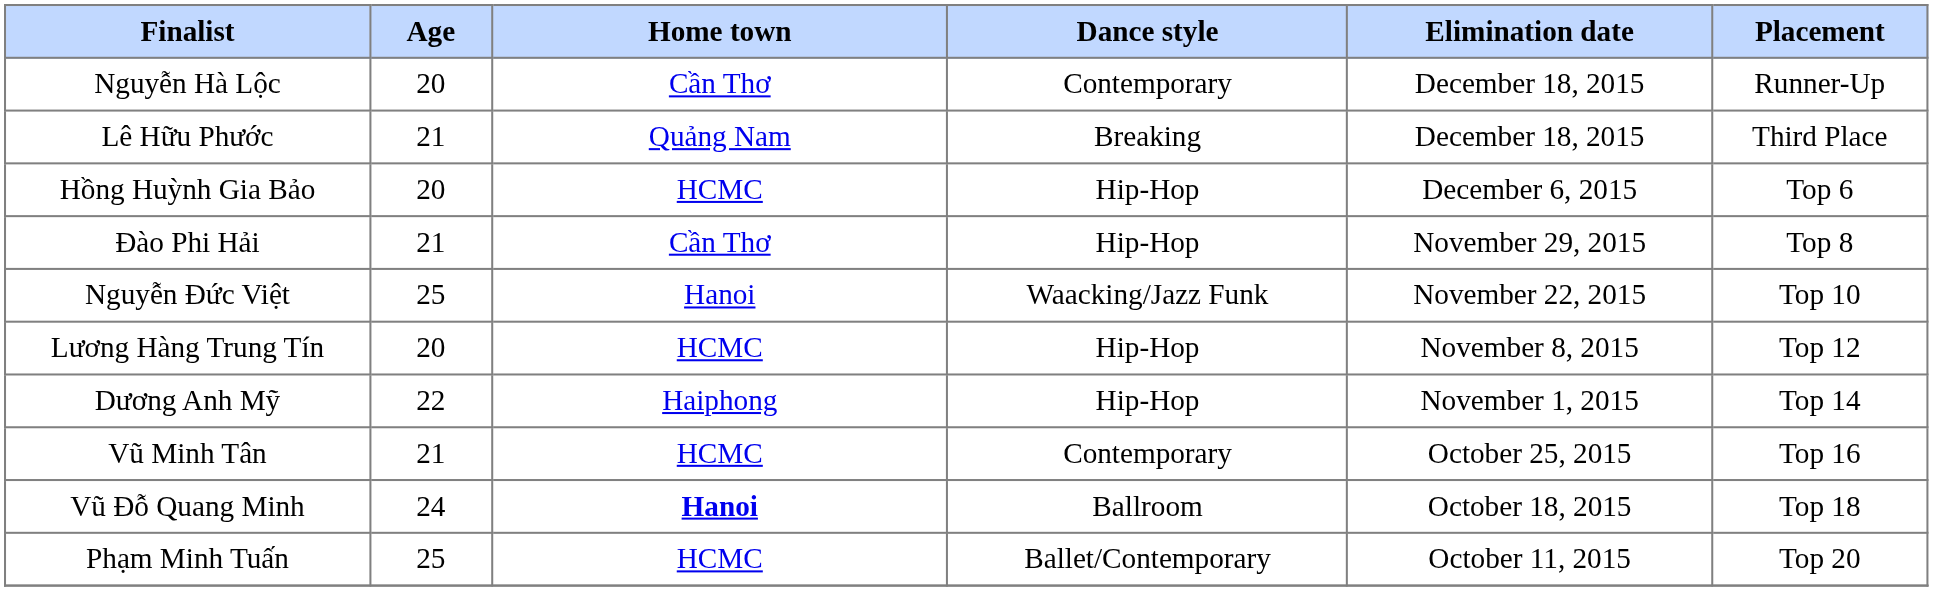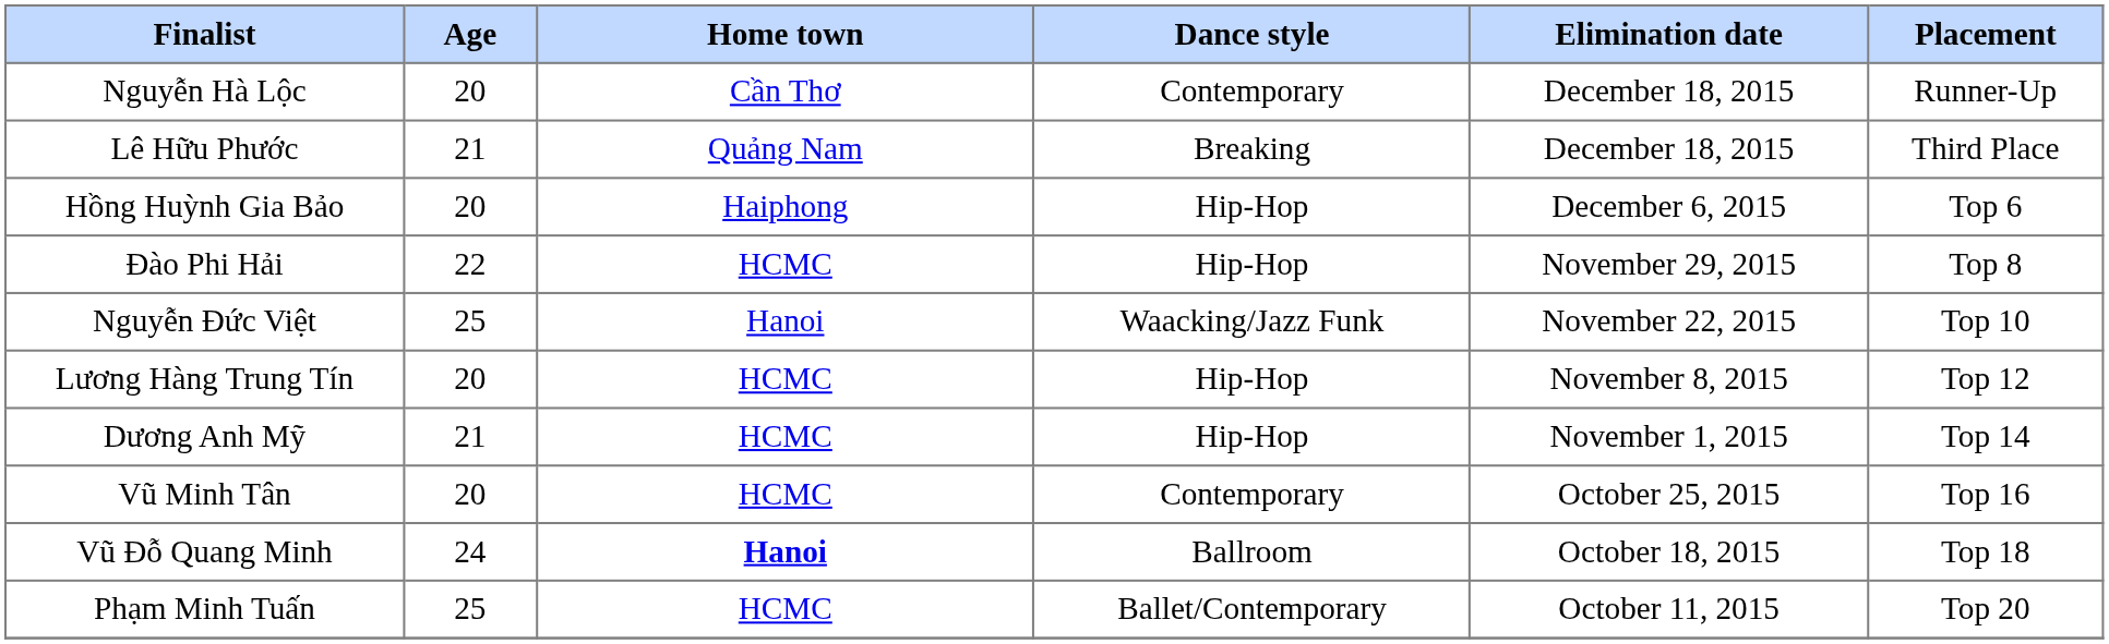 <table border="1" cellpadding="4" cellspacing="0" style="text-align:center; font-size:90%; border-collapse:collapse; width:75%;">
 <tr style="background:#C1D8FF;">
 <th style="width:12%;">Finalist</th>
 <th style="width:4%; text-align:center;">Age</th>
 <th style="width:15%;">Home town</th>
 <th style="width:12%;">Dance style</th>
 <th style="width:12%;">Elimination date</th>
 <th style="width:6%;">Placement</th>
 </tr>
 <tr>
 <td>Nguyễn Hà Lộc</td>
 <td>20</td>
 <td><a href='#'>Cần Thơ</a></td>
 <td>Contemporary</td>
 <td>December 18, 2015</td>
 <td>Runner-Up</td>
 </tr>
 <tr>
 <td>Lê Hữu Phước</td>
 <td>21</td>
 <td><a href='#'>Quảng Nam</a></td>
 <td>Breaking</td>
 <td>December 18, 2015</td>
 <td>Third Place</td>
 </tr>
 <tr>
 <td>Hồng Huỳnh Gia Bảo</td>
 <td>20</td>
-<td><a href='#'>HCMC</a></td>
+<td><a href='#'>Haiphong</a></td>
 <td>Hip-Hop</td>
 <td>December 6, 2015</td>
 <td>Top 6</td>
 </tr>
 <tr>
 <td>Đào Phi Hải</td>
-<td>21</td>
-<td><a href='#'>Cần Thơ</a></td>
+<td>22</td>
+<td><a href='#'>HCMC</a></td>
 <td>Hip-Hop</td>
 <td>November 29, 2015</td>
 <td>Top 8</td>
 </tr>
 <tr>
 <td>Nguyễn Đức Việt</td>
 <td>25</td>
 <td><a href='#'>Hanoi</a></td>
 <td>Waacking/Jazz Funk</td>
 <td>November 22, 2015</td>
 <td>Top 10</td>
 </tr>
 <tr>
 <td>Lương Hàng Trung Tín</td>
 <td>20</td>
 <td><a href='#'>HCMC</a></td>
 <td>Hip-Hop</td>
 <td>November 8, 2015</td>
 <td>Top 12</td>
 </tr>
 <tr>
 <td>Dương Anh Mỹ</td>
-<td>22</td>
-<td><a href='#'>Haiphong</a></td>
+<td>21</td>
+<td><a href='#'>HCMC</a></td>
 <td>Hip-Hop</td>
 <td>November 1, 2015</td>
 <td>Top 14</td>
 </tr>
 <tr>
 <td>Vũ Minh Tân</td>
-<td>21</td>
+<td>20</td>
 <td><a href='#'>HCMC</a></td>
 <td>Contemporary</td>
 <td>October 25, 2015</td>
 <td>Top 16</td>
 </tr>
 <tr>
 <td>Vũ Đỗ Quang Minh</td>
 <td>24</td>
 <td><strong><a href='#'>Hanoi</a></strong></td>
 <td>Ballroom</td>
 <td>October 18, 2015</td>
 <td>Top 18</td>
 </tr>
 <tr>
 <td>Phạm Minh Tuấn</td>
 <td>25</td>
 <td><a href='#'>HCMC</a></td>
 <td>Ballet/Contemporary</td>
 <td>October 11, 2015</td>
 <td>Top 20</td>
 </tr>
 <tr>
 </tr>
 </table>
